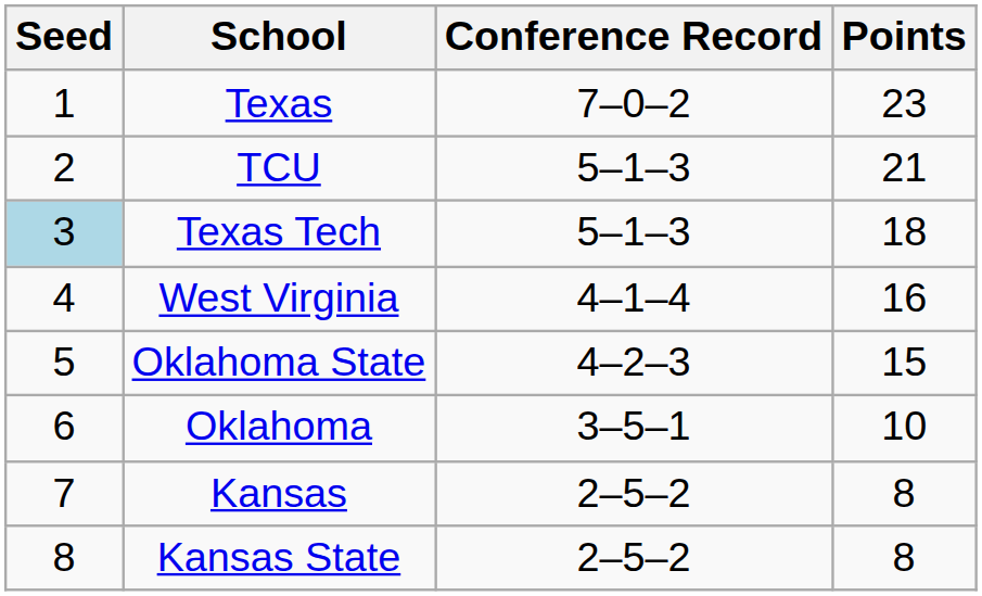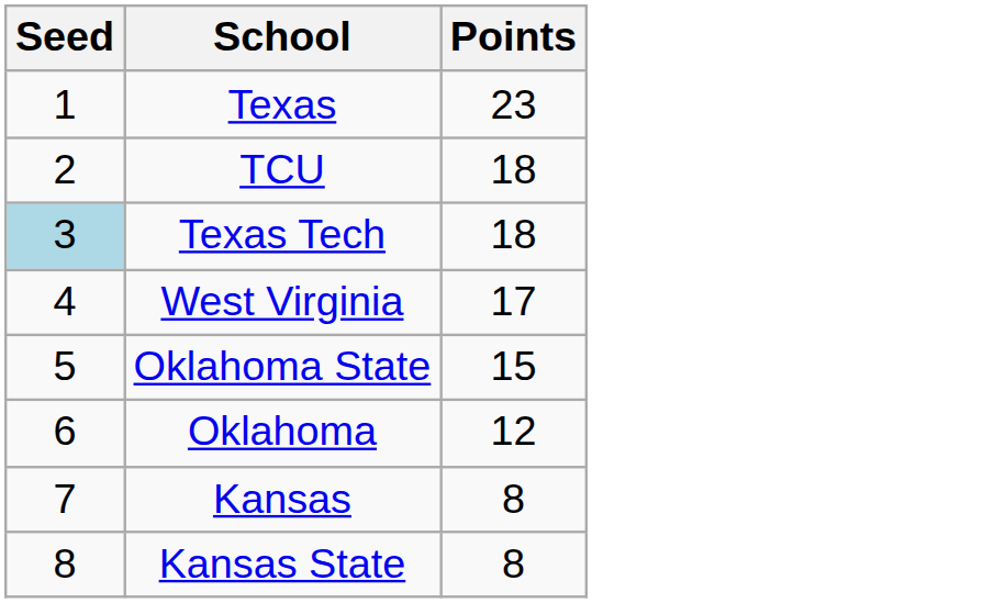 <table class="wikitable" style="text-align:center">
 <tr>
 <th>Seed</th>
 <th>School</th>
-<th>Conference Record</th>
 <th>Points</th>
 </tr>
 <tr>
 <td>1</td>
 <td><a href='#'>Texas</a></td>
-<td>7–0–2</td>
 <td>23</td>
 </tr>
 <tr>
 <td>2</td>
 <td><a href='#'>TCU</a></td>
-<td>5–1–3</td>
-<td>21</td>
+<td>18</td>
 </tr>
 <tr>
 <td style="background: lightblue;">3</td>
 <td><a href='#'>Texas Tech</a></td>
-<td>5–1–3</td>
 <td>18</td>
 </tr>
 <tr>
 <td>4</td>
 <td><a href='#'>West Virginia</a></td>
-<td>4–1–4</td>
-<td>16</td>
+<td>17</td>
 </tr>
 <tr>
 <td>5</td>
 <td><a href='#'>Oklahoma State</a></td>
-<td>4–2–3</td>
 <td>15</td>
 </tr>
 <tr>
 <td>6</td>
 <td><a href='#'>Oklahoma</a></td>
-<td>3–5–1</td>
-<td>10</td>
+<td>12</td>
 </tr>
 <tr>
 <td>7</td>
 <td><a href='#'>Kansas</a></td>
-<td>2–5–2</td>
 <td>8</td>
 </tr>
 <tr>
 <td>8</td>
 <td><a href='#'>Kansas State</a></td>
-<td>2–5–2</td>
 <td>8</td>
 </tr>
 </table>
